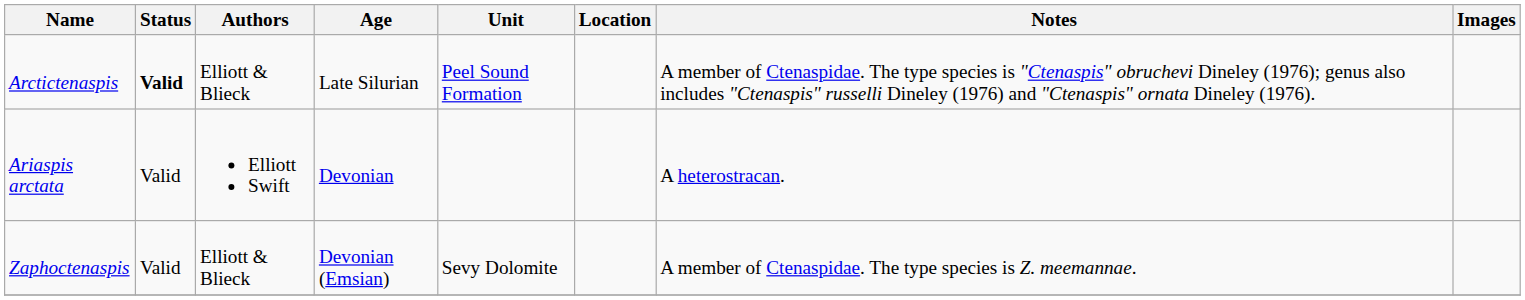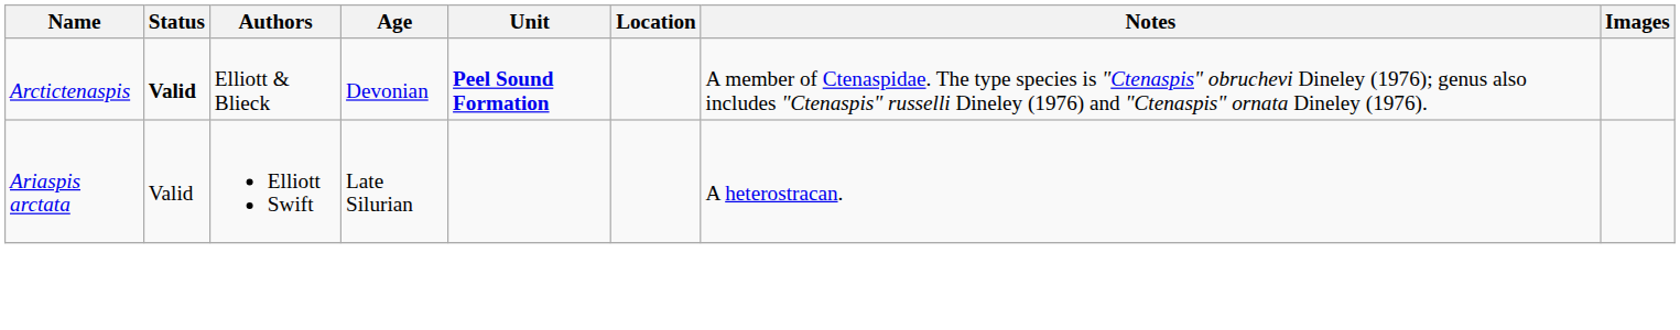 <table class="wikitable sortable" align="center" width="100%">
 <tr>
 <th>Name</th>
 <th>Status</th>
 <th>Authors</th>
 <th>Age</th>
 <th>Unit</th>
 <th>Location</th>
 <th>Notes</th>
 <th>Images</th>
 </tr>
 <tr>
 <td><br><em><a href='#'>Arctictenaspis</a></em></td>
 <td><strong><br>Valid</strong></td>
 <td><br>Elliott & Blieck</td>
-<td><br>Late Silurian</td>
-<td><br><a href='#'>Peel Sound Formation</a></td>
+<td><br><a href='#'>Devonian</a></td>
+<td><strong><br><a href='#'>Peel Sound Formation</a></strong></td>
 <td><br></td>
 <td><br>A member of <a href='#'>Ctenaspidae</a>. The type species is <em>"<a href='#'>Ctenaspis</a>" obruchevi</em> Dineley (1976); genus also includes <em>"Ctenaspis" russelli</em> Dineley (1976) and <em>"Ctenaspis" ornata</em> Dineley (1976).</td>
 <td></td>
 </tr>
 <tr>
 <td><br><em><a href='#'>Ariaspis arctata</a></em></td>
 <td><br>Valid</td>
 <td><br><ul><li>Elliott</li><li>Swift</li></ul></td>
-<td><br><a href='#'>Devonian</a></td>
+<td><br>Late Silurian</td>
 <td></td>
 <td><br></td>
 <td><br>A <a href='#'>heterostracan</a>.</td>
 <td></td>
 </tr>
 <tr>
-<td><br><em><a href='#'>Zaphoctenaspis</a></em></td>
-<td><br>Valid</td>
-<td><br>Elliott & Blieck</td>
-<td><br><a href='#'>Devonian</a> (<a href='#'>Emsian</a>)</td>
-<td><br>Sevy Dolomite</td>
-<td><br></td>
-<td><br>A member of <a href='#'>Ctenaspidae</a>. The type species is <em>Z. meemannae</em>.</td>
-<td></td>
-</tr>
-<tr>
 </tr>
 </table>
